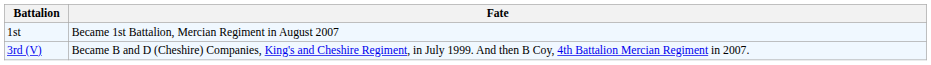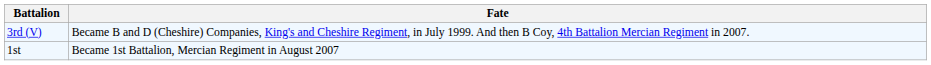 <table class="wikitable" style="width:100%;">
 <tr>
 <th>Battalion</th>
 <th>Fate</th>
 </tr>
 <tr style="background:#f0f8ff;">
+<td><a href='#'>3rd (V)</a></td>
+<td>Became B and D (Cheshire) Companies, <a href='#'>King's and Cheshire Regiment</a>, in July 1999.  And then B Coy, <a href='#'>4th Battalion Mercian Regiment</a> in 2007.</td>
+</tr>
+<tr style="background:#f0f8ff;">
 <td>1st</td>
 <td>Became 1st Battalion, Mercian Regiment in August 2007</td>
 </tr>
-<tr style="background:#f0f8ff;">
-<td><a href='#'>3rd (V)</a></td>
-<td>Became B and D (Cheshire) Companies, <a href='#'>King's and Cheshire Regiment</a>, in July 1999.  And then B Coy, <a href='#'>4th Battalion Mercian Regiment</a> in 2007.</td>
-</tr>
 </table>
